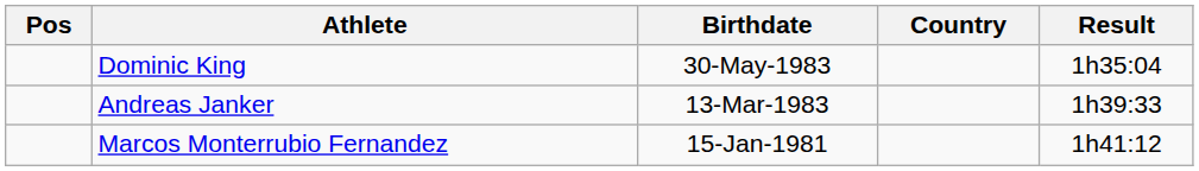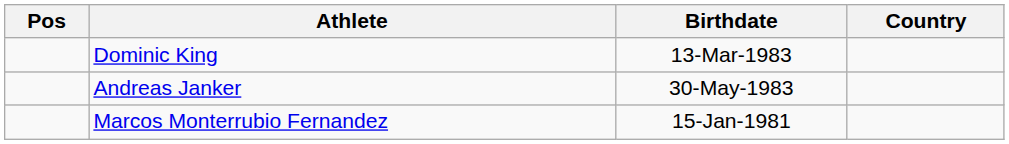 <table class="wikitable"  style="text-align:center; width:60%;">
 <tr>
 <th>Pos</th>
 <th>Athlete</th>
 <th>Birthdate</th>
 <th>Country</th>
-<th>Result</th>
 </tr>
 <tr>
 <td align=center></td>
 <td align=left><a href='#'>Dominic King</a></td>
-<td>30-May-1983</td>
+<td>13-Mar-1983</td>
 <td align=left></td>
-<td>1h35:04</td>
 </tr>
 <tr>
 <td align=center></td>
 <td align=left><a href='#'>Andreas Janker</a></td>
-<td>13-Mar-1983</td>
+<td>30-May-1983</td>
 <td align=left></td>
-<td>1h39:33</td>
 </tr>
 <tr>
 <td align=center></td>
 <td align=left><a href='#'>Marcos Monterrubio Fernandez</a></td>
 <td>15-Jan-1981</td>
 <td align=left></td>
-<td>1h41:12</td>
 </tr>
 </table>
